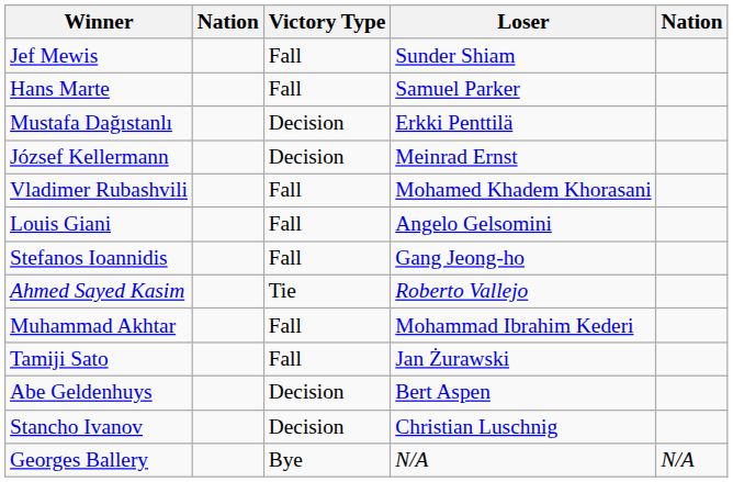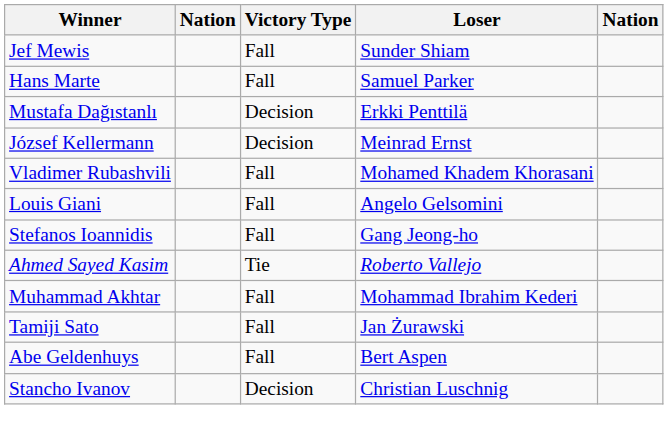 <table class="wikitable sortable" style="text-align:left;">
 <tr>
 <th>Winner</th>
 <th>Nation</th>
 <th>Victory Type</th>
 <th>Loser</th>
 <th>Nation</th>
 </tr>
 <tr>
 <td><a href='#'>Jef Mewis</a></td>
 <td></td>
 <td>Fall</td>
 <td><a href='#'>Sunder Shiam</a></td>
 <td></td>
 </tr>
 <tr>
 <td><a href='#'>Hans Marte</a></td>
 <td></td>
 <td>Fall</td>
 <td><a href='#'>Samuel Parker</a></td>
 <td></td>
 </tr>
 <tr>
 <td><a href='#'>Mustafa Dağıstanlı</a></td>
 <td></td>
 <td>Decision</td>
 <td><a href='#'>Erkki Penttilä</a></td>
 <td></td>
 </tr>
 <tr>
 <td><a href='#'>József Kellermann</a></td>
 <td></td>
 <td>Decision</td>
 <td><a href='#'>Meinrad Ernst</a></td>
 <td></td>
 </tr>
 <tr>
 <td><a href='#'>Vladimer Rubashvili</a></td>
 <td></td>
 <td>Fall</td>
 <td><a href='#'>Mohamed Khadem Khorasani</a></td>
 <td></td>
 </tr>
 <tr>
 <td><a href='#'>Louis Giani</a></td>
 <td></td>
 <td>Fall</td>
 <td><a href='#'>Angelo Gelsomini</a></td>
 <td></td>
 </tr>
 <tr>
 <td><a href='#'>Stefanos Ioannidis</a></td>
 <td></td>
 <td>Fall</td>
 <td><a href='#'>Gang Jeong-ho</a></td>
 <td></td>
 </tr>
 <tr>
 <td><em><a href='#'>Ahmed Sayed Kasim</a></em></td>
 <td><em></em></td>
 <td>Tie</td>
 <td><em><a href='#'>Roberto Vallejo</a></em></td>
 <td><em></em></td>
 </tr>
 <tr>
 <td><a href='#'>Muhammad Akhtar</a></td>
 <td></td>
 <td>Fall</td>
 <td><a href='#'>Mohammad Ibrahim Kederi</a></td>
 <td></td>
 </tr>
 <tr>
 <td><a href='#'>Tamiji Sato</a></td>
 <td></td>
 <td>Fall</td>
 <td><a href='#'>Jan Żurawski</a></td>
 <td></td>
 </tr>
 <tr>
 <td><a href='#'>Abe Geldenhuys</a></td>
 <td></td>
-<td>Decision</td>
+<td>Fall</td>
 <td><a href='#'>Bert Aspen</a></td>
 <td></td>
 </tr>
 <tr>
 <td><a href='#'>Stancho Ivanov</a></td>
 <td></td>
 <td>Decision</td>
 <td><a href='#'>Christian Luschnig</a></td>
 <td></td>
 </tr>
-<tr>
-<td><a href='#'>Georges Ballery</a></td>
-<td></td>
-<td>Bye</td>
-<td><em>N/A</em></td>
-<td><em>N/A</em></td>
-</tr>
 </table>
